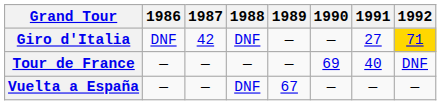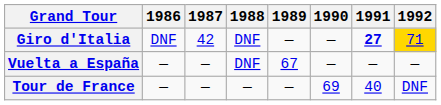 <table class="wikitable plainrowheaders">
 <tr>
 <th scope="col"><a href='#'>Grand Tour</a></th>
 <th scope="col">1986</th>
 <th scope="col">1987</th>
 <th scope="col">1988</th>
 <th scope="col">1989</th>
 <th scope="col">1990</th>
 <th scope="col">1991</th>
 <th scope="col">1992</th>
 </tr>
 <tr style="text-align:center;">
 <th scope="row"> <a href='#'>Giro d'Italia</a></th>
 <td style="text-align:center;"><a href='#'>DNF</a></td>
 <td style="text-align:center;"><a href='#'>42</a></td>
 <td style="text-align:center;"><a href='#'>DNF</a></td>
 <td>—</td>
 <td>—</td>
-<td style="text-align:center;"><a href='#'>27</a></td>
+<td style="text-align:center;"><strong><a href='#'>27</a></strong></td>
 <td style="background: gold; text-align:center;"><a href='#'>71</a></td>
+</tr>
+<tr style="text-align:center;">
+<th scope="row"> <a href='#'>Vuelta a España</a></th>
+<td>—</td>
+<td>—</td>
+<td style="text-align:center;"><a href='#'>DNF</a></td>
+<td style="text-align:center;"><a href='#'>67</a></td>
+<td>—</td>
+<td>—</td>
+<td>—</td>
 </tr>
 <tr style="text-align:center;">
 <th scope="row"> <a href='#'>Tour de France</a></th>
 <td>—</td>
 <td>—</td>
 <td>—</td>
 <td>—</td>
 <td style="text-align:center;"><a href='#'>69</a></td>
 <td style="text-align:center;"><a href='#'>40</a></td>
 <td style="text-align:center;"><a href='#'>DNF</a></td>
 </tr>
-<tr style="text-align:center;">
-<th scope="row"> <a href='#'>Vuelta a España</a></th>
-<td>—</td>
-<td>—</td>
-<td style="text-align:center;"><a href='#'>DNF</a></td>
-<td style="text-align:center;"><a href='#'>67</a></td>
-<td>—</td>
-<td>—</td>
-<td>—</td>
-</tr>
 </table>
